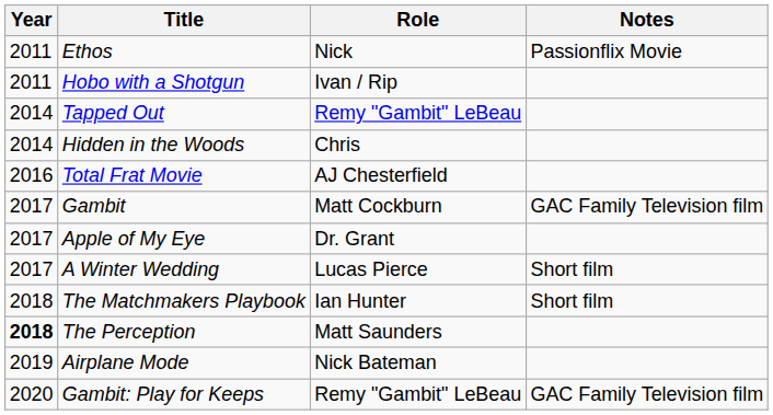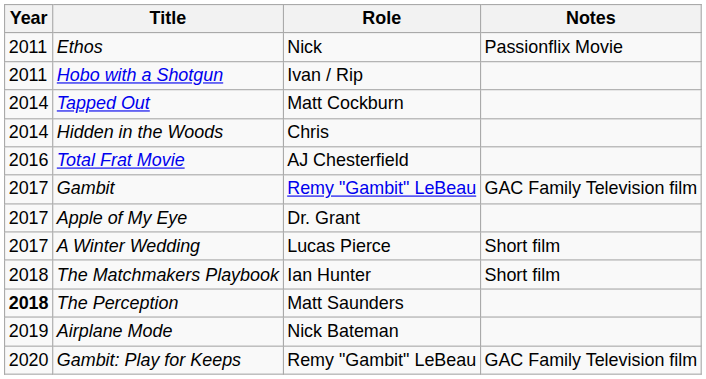 <table class="wikitable sortable">
 <tr>
 <th>Year</th>
 <th>Title</th>
 <th>Role</th>
 <th class="unsortable">Notes</th>
 </tr>
 <tr>
 <td>2011</td>
 <td><em>Ethos</em></td>
 <td>Nick</td>
 <td>Passionflix Movie</td>
 </tr>
 <tr>
 <td>2011</td>
 <td><em><a href='#'>Hobo with a Shotgun</a></em></td>
 <td>Ivan / Rip</td>
 <td></td>
 </tr>
 <tr>
 <td>2014</td>
 <td><em><a href='#'>Tapped Out</a></em></td>
-<td><a href='#'>Remy "Gambit" LeBeau</a></td>
+<td>Matt Cockburn</td>
 <td></td>
 </tr>
 <tr>
 <td>2014</td>
 <td><em>Hidden in the Woods</em></td>
 <td>Chris</td>
 <td></td>
 </tr>
 <tr>
 <td>2016</td>
 <td><em><a href='#'>Total Frat Movie</a></em></td>
 <td>AJ Chesterfield</td>
 <td></td>
 </tr>
 <tr>
 <td>2017</td>
 <td><em>Gambit</em></td>
-<td>Matt Cockburn</td>
+<td><a href='#'>Remy "Gambit" LeBeau</a></td>
 <td>GAC Family Television film</td>
 </tr>
 <tr>
 <td>2017</td>
 <td><em>Apple of My Eye</em></td>
 <td>Dr. Grant</td>
 <td></td>
 </tr>
 <tr>
 <td>2017</td>
 <td data-sort-value="Winter Wedding, A"><em>A Winter Wedding</em></td>
 <td>Lucas Pierce</td>
 <td>Short film</td>
 </tr>
 <tr>
 <td>2018</td>
 <td data-sort-value="Matchmakers Playbook, The"><em>The Matchmakers Playbook</em></td>
 <td>Ian Hunter</td>
 <td>Short film</td>
 </tr>
 <tr>
 <td><strong>2018</strong></td>
 <td data-sort-value="Perception, The"><em>The Perception</em></td>
 <td>Matt Saunders</td>
 <td></td>
 </tr>
 <tr>
 <td>2019</td>
 <td><em>Airplane Mode</em></td>
 <td>Nick Bateman</td>
 <td></td>
 </tr>
 <tr>
 <td>2020</td>
 <td><em>Gambit: Play for Keeps</em></td>
 <td>Remy "Gambit" LeBeau</td>
 <td>GAC Family Television film</td>
 </tr>
 </table>
